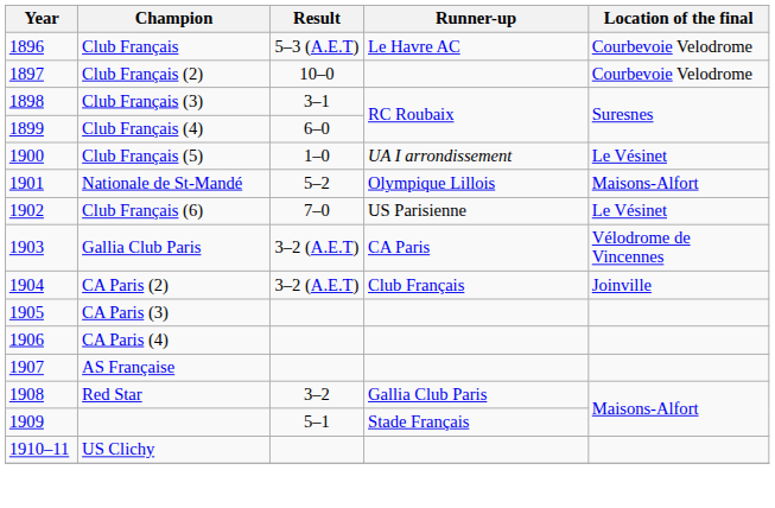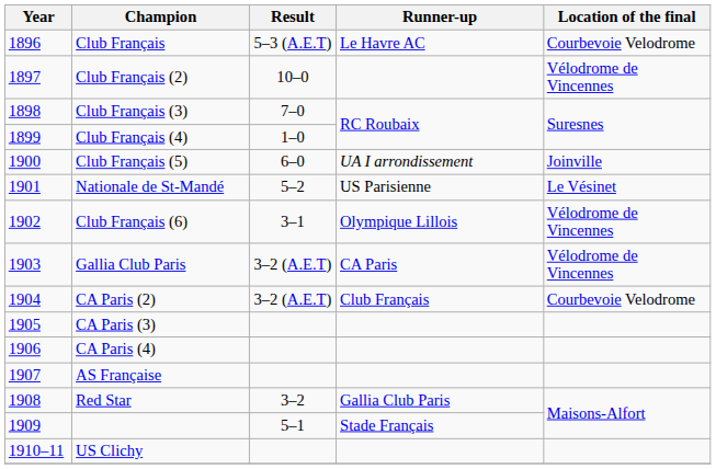 <table class="wikitable sortable">
 <tr>
 <th width=60px>Year</th>
 <th width=170px>Champion</th>
 <th width=80px>Result</th>
 <th width=200px>Runner-up</th>
 <th width=160px>Location of the final</th>
 </tr>
 <tr>
 <td><a href='#'>1896</a></td>
 <td><a href='#'>Club Français</a></td>
 <td align=center>5–3 (<a href='#'>A.E.T</a>)</td>
 <td><a href='#'>Le Havre AC</a></td>
 <td><a href='#'>Courbevoie</a> Velodrome</td>
 </tr>
 <tr>
 <td><a href='#'>1897</a></td>
 <td><a href='#'>Club Français</a> (2)</td>
 <td align=center>10–0</td>
 <td></td>
-<td><a href='#'>Courbevoie</a> Velodrome</td>
+<td><a href='#'>Vélodrome de Vincennes</a></td>
 </tr>
 <tr>
 <td><a href='#'>1898</a></td>
 <td><a href='#'>Club Français</a> (3)</td>
-<td align=center>3–1</td>
+<td align=center>7–0</td>
 <td rowspan=2><a href='#'>RC Roubaix</a></td>
 <td rowspan=2><a href='#'>Suresnes</a></td>
 </tr>
 <tr>
 <td><a href='#'>1899</a></td>
 <td><a href='#'>Club Français</a> (4)</td>
-<td align=center>6–0</td>
+<td align=center>1–0</td>
 </tr>
 <tr>
 <td><a href='#'>1900</a></td>
 <td><a href='#'>Club Français</a> (5)</td>
-<td align=center>1–0</td>
+<td align=center>6–0</td>
 <td><em>UA I arrondissement</em></td>
-<td><a href='#'>Le Vésinet</a></td>
+<td><a href='#'>Joinville</a></td>
 </tr>
 <tr>
 <td><a href='#'>1901</a></td>
 <td><a href='#'>Nationale de St-Mandé</a></td>
 <td align=center>5–2</td>
-<td><a href='#'>Olympique Lillois</a></td>
-<td><a href='#'>Maisons-Alfort</a></td>
+<td>US Parisienne</td>
+<td><a href='#'>Le Vésinet</a></td>
 </tr>
 <tr>
 <td><a href='#'>1902</a></td>
 <td><a href='#'>Club Français</a> (6)</td>
-<td align=center>7–0</td>
-<td>US Parisienne</td>
-<td><a href='#'>Le Vésinet</a></td>
+<td align=center>3–1</td>
+<td><a href='#'>Olympique Lillois</a></td>
+<td><a href='#'>Vélodrome de Vincennes</a></td>
 </tr>
 <tr>
 <td><a href='#'>1903</a></td>
 <td><a href='#'>Gallia Club Paris</a></td>
 <td align=center>3–2 (<a href='#'>A.E.T</a>)</td>
 <td><a href='#'>CA Paris</a></td>
 <td><a href='#'>Vélodrome de Vincennes</a></td>
 </tr>
 <tr>
 <td><a href='#'>1904</a></td>
 <td><a href='#'>CA Paris</a> (2)</td>
 <td align=center>3–2 (<a href='#'>A.E.T</a>)</td>
 <td><a href='#'>Club Français</a></td>
-<td><a href='#'>Joinville</a></td>
+<td><a href='#'>Courbevoie</a> Velodrome</td>
 </tr>
 <tr>
 <td><a href='#'>1905</a></td>
 <td><a href='#'>CA Paris</a> (3)</td>
 <td></td>
 <td></td>
 <td></td>
 </tr>
 <tr>
 <td><a href='#'>1906</a></td>
 <td><a href='#'>CA Paris</a> (4)</td>
 <td></td>
 <td></td>
 <td></td>
 </tr>
 <tr>
 <td><a href='#'>1907</a></td>
 <td><a href='#'>AS Française</a></td>
 <td></td>
 <td></td>
 <td></td>
 </tr>
 <tr>
 <td><a href='#'>1908</a></td>
 <td><a href='#'>Red Star</a></td>
 <td align=center>3–2</td>
 <td><a href='#'>Gallia Club Paris</a></td>
 <td rowspan=2><a href='#'>Maisons-Alfort</a></td>
 </tr>
 <tr>
 <td><a href='#'>1909</a></td>
 <td></td>
 <td align=center>5–1</td>
 <td><a href='#'>Stade Français</a></td>
 </tr>
 <tr>
 <td><a href='#'>1910–11</a></td>
 <td><a href='#'>US Clichy</a></td>
 <td></td>
 <td></td>
 <td></td>
 </tr>
 <tr>
 </tr>
 </table>
